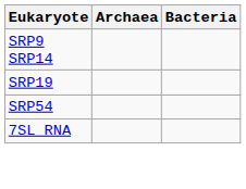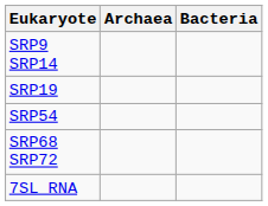 <table class=wikitable>
 <tr>
 <th>Eukaryote</th>
 <th>Archaea</th>
 <th>Bacteria</th>
 </tr>
 <tr>
 <td><a href='#'>SRP9</a><br><a href='#'>SRP14</a></td>
 <td></td>
 <td></td>
 </tr>
 <tr>
 <td><a href='#'>SRP19</a></td>
 <td></td>
 <td></td>
 </tr>
 <tr>
 <td><a href='#'>SRP54</a></td>
 <td></td>
 <td></td>
 </tr>
 <tr>
+<td><a href='#'>SRP68</a><br><a href='#'>SRP72</a></td>
+<td></td>
+<td></td>
+</tr>
+<tr>
 <td><a href='#'>7SL RNA</a></td>
 <td></td>
 <td></td>
 </tr>
 </table>
